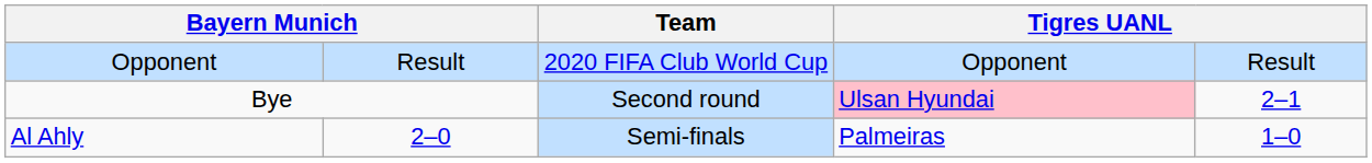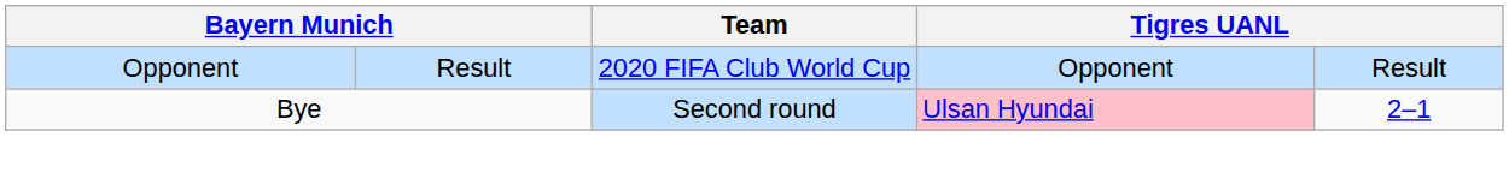 <table class="wikitable">
 <tr>
 <th width=350 colspan=2> <a href='#'>Bayern Munich</a></th>
 <th>Team</th>
 <th width=350 colspan=2> <a href='#'>Tigres UANL</a></th>
 </tr>
 <tr style="background:#C1E0FF">
 <td align=center>Opponent</td>
 <td align=center>Result</td>
 <td align=center><a href='#'>2020 FIFA Club World Cup</a></td>
 <td align=center>Opponent</td>
 <td align=center>Result</td>
 </tr>
 <tr>
 <td align=center colspan=2>Bye</td>
 <td align=center style="background:#C1E0FF">Second round</td>
 <td style="background: pink;"> <a href='#'>Ulsan Hyundai</a></td>
 <td align=center><a href='#'>2–1</a></td>
 </tr>
-<tr>
-<td> <a href='#'>Al Ahly</a></td>
-<td align=center><a href='#'>2–0</a></td>
-<td align=center style="background:#C1E0FF">Semi-finals</td>
-<td> <a href='#'>Palmeiras</a></td>
-<td align=center><a href='#'>1–0</a></td>
-</tr>
 </table>
